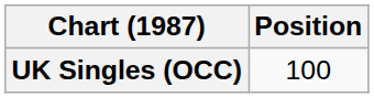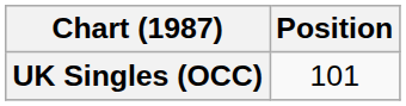 <table class="wikitable plainrowheaders" style="text-align:center">
 <tr>
 <th>Chart (1987)</th>
 <th>Position</th>
 </tr>
 <tr>
 <th scope="row">UK Singles (OCC)</th>
-<td>100</td>
+<td>101</td>
 </tr>
 </table>
